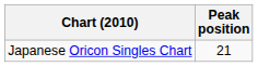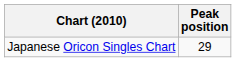 <table class="wikitable">
 <tr>
 <th>Chart (2010)</th>
 <th>Peak<br>position</th>
 </tr>
 <tr>
 <td>Japanese <a href='#'>Oricon Singles Chart</a></td>
-<td align="center">21</td>
+<td align="center">29</td>
 </tr>
 </table>
